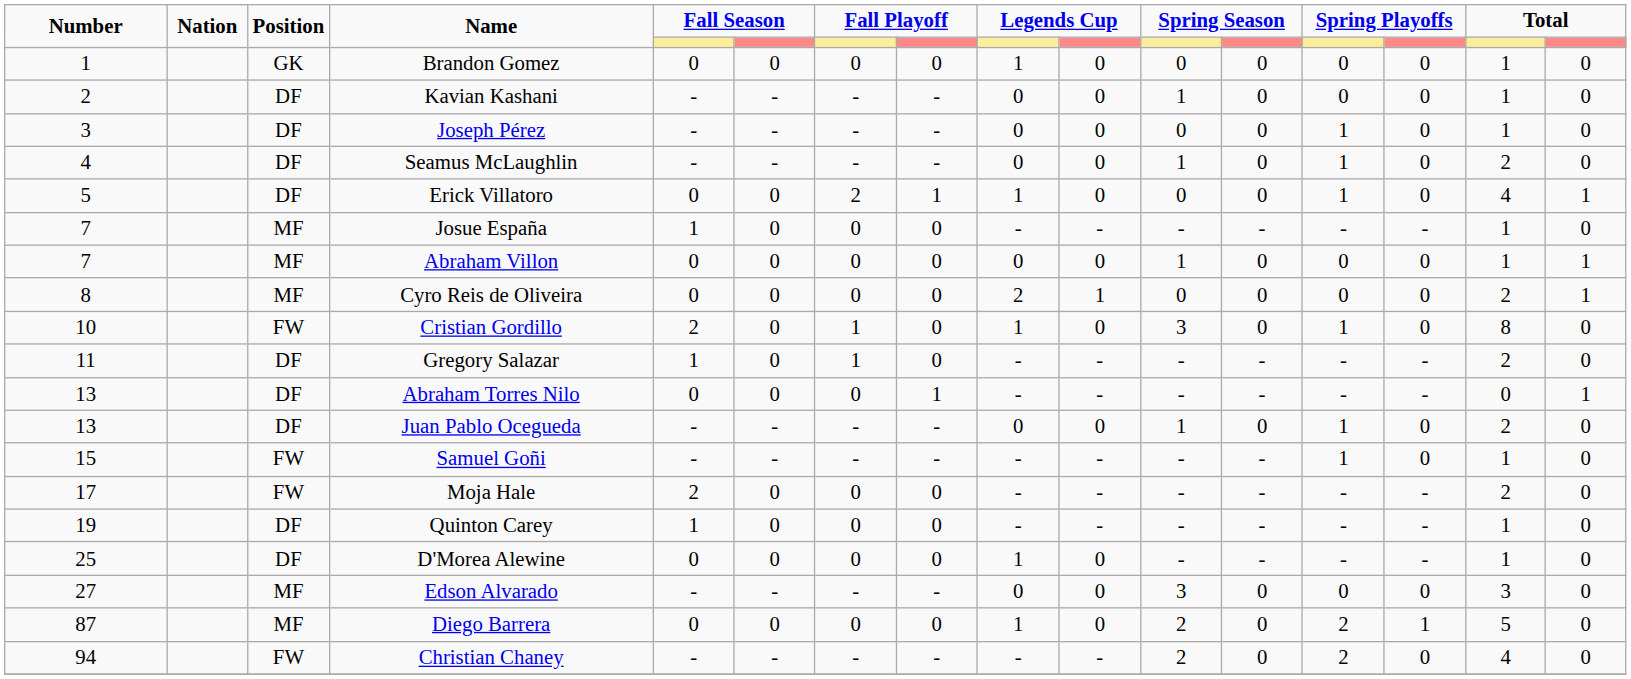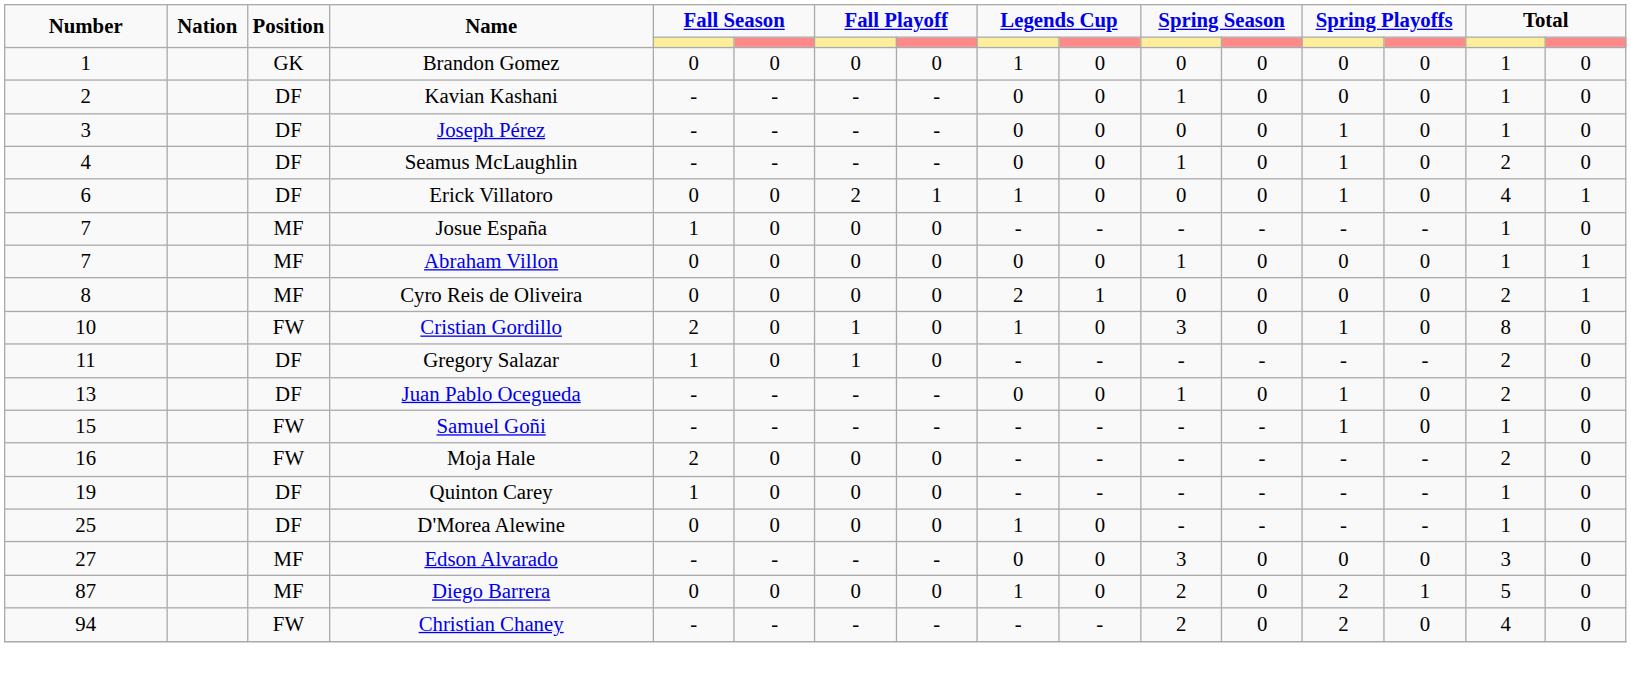 <table class="wikitable" style="text-align:center;">
 <tr>
 <td rowspan="2"  style="width:10%; text-align:center;"><strong>Number</strong></td>
 <td rowspan="2"  style="width:5%; text-align:center;"><strong>Nation</strong></td>
 <td rowspan="2"  style="width:5%; text-align:center;"><strong>Position</strong></td>
 <td rowspan="2"  style="width:20%; text-align:center;"><strong>Name</strong></td>
 <td colspan="2" style="text-align:center;"><strong><a href='#'>Fall Season</a></strong></td>
 <td colspan="2" style="text-align:center;"><strong><a href='#'>Fall Playoff</a></strong></td>
 <td colspan="2" style="text-align:center;"><strong><a href='#'>Legends Cup</a></strong></td>
 <td colspan="2" style="text-align:center;"><strong><a href='#'>Spring Season</a></strong></td>
 <td colspan="2" style="text-align:center;"><strong><a href='#'>Spring Playoffs</a></strong></td>
 <td colspan="2" style="text-align:center;"><strong>Total</strong></td>
 </tr>
 <tr>
 <th style="width:60px; background:#fe9;"></th>
 <th style="width:60px; background:#ff8888;"></th>
 <th style="width:60px; background:#fe9;"></th>
 <th style="width:60px; background:#ff8888;"></th>
 <th style="width:60px; background:#fe9;"></th>
 <th style="width:60px; background:#ff8888;"></th>
 <th style="width:60px; background:#fe9;"></th>
 <th style="width:60px; background:#ff8888;"></th>
 <th style="width:60px; background:#fe9;"></th>
 <th style="width:60px; background:#ff8888;"></th>
 <th style="width:60px; background:#fe9;"></th>
 <th style="width:60px; background:#ff8888;"></th>
 </tr>
 <tr>
 <td>1</td>
 <td></td>
 <td>GK</td>
 <td>Brandon Gomez</td>
 <td>0</td>
 <td>0</td>
 <td>0</td>
 <td>0</td>
 <td>1</td>
 <td>0</td>
 <td>0</td>
 <td>0</td>
 <td>0</td>
 <td>0</td>
 <td>1</td>
 <td>0</td>
 </tr>
 <tr>
 <td>2</td>
 <td></td>
 <td>DF</td>
 <td>Kavian Kashani</td>
 <td>-</td>
 <td>-</td>
 <td>-</td>
 <td>-</td>
 <td>0</td>
 <td>0</td>
 <td>1</td>
 <td>0</td>
 <td>0</td>
 <td>0</td>
 <td>1</td>
 <td>0</td>
 </tr>
 <tr>
 <td>3</td>
 <td></td>
 <td>DF</td>
 <td><a href='#'>Joseph Pérez</a></td>
 <td>-</td>
 <td>-</td>
 <td>-</td>
 <td>-</td>
 <td>0</td>
 <td>0</td>
 <td>0</td>
 <td>0</td>
 <td>1</td>
 <td>0</td>
 <td>1</td>
 <td>0</td>
 </tr>
 <tr>
 <td>4</td>
 <td></td>
 <td>DF</td>
 <td>Seamus McLaughlin</td>
 <td>-</td>
 <td>-</td>
 <td>-</td>
 <td>-</td>
 <td>0</td>
 <td>0</td>
 <td>1</td>
 <td>0</td>
 <td>1</td>
 <td>0</td>
 <td>2</td>
 <td>0</td>
 </tr>
 <tr>
-<td>5</td>
+<td>6</td>
 <td></td>
 <td>DF</td>
 <td>Erick Villatoro</td>
 <td>0</td>
 <td>0</td>
 <td>2</td>
 <td>1</td>
 <td>1</td>
 <td>0</td>
 <td>0</td>
 <td>0</td>
 <td>1</td>
 <td>0</td>
 <td>4</td>
 <td>1</td>
 </tr>
 <tr>
 <td>7</td>
 <td></td>
 <td>MF</td>
 <td>Josue España</td>
 <td>1</td>
 <td>0</td>
 <td>0</td>
 <td>0</td>
 <td>-</td>
 <td>-</td>
 <td>-</td>
 <td>-</td>
 <td>-</td>
 <td>-</td>
 <td>1</td>
 <td>0</td>
 </tr>
 <tr>
 <td>7</td>
 <td></td>
 <td>MF</td>
 <td><a href='#'>Abraham Villon</a></td>
 <td>0</td>
 <td>0</td>
 <td>0</td>
 <td>0</td>
 <td>0</td>
 <td>0</td>
 <td>1</td>
 <td>0</td>
 <td>0</td>
 <td>0</td>
 <td>1</td>
 <td>1</td>
 </tr>
 <tr>
 <td>8</td>
 <td></td>
 <td>MF</td>
 <td>Cyro Reis de Oliveira</td>
 <td>0</td>
 <td>0</td>
 <td>0</td>
 <td>0</td>
 <td>2</td>
 <td>1</td>
 <td>0</td>
 <td>0</td>
 <td>0</td>
 <td>0</td>
 <td>2</td>
 <td>1</td>
 </tr>
 <tr>
 <td>10</td>
 <td></td>
 <td>FW</td>
 <td><a href='#'>Cristian Gordillo</a></td>
 <td>2</td>
 <td>0</td>
 <td>1</td>
 <td>0</td>
 <td>1</td>
 <td>0</td>
 <td>3</td>
 <td>0</td>
 <td>1</td>
 <td>0</td>
 <td>8</td>
 <td>0</td>
 </tr>
 <tr>
 <td>11</td>
 <td></td>
 <td>DF</td>
 <td>Gregory Salazar</td>
 <td>1</td>
 <td>0</td>
 <td>1</td>
 <td>0</td>
 <td>-</td>
 <td>-</td>
 <td>-</td>
 <td>-</td>
 <td>-</td>
 <td>-</td>
 <td>2</td>
 <td>0</td>
 </tr>
 <tr>
 <td>13</td>
 <td></td>
 <td>DF</td>
-<td><a href='#'>Abraham Torres Nilo</a></td>
-<td>0</td>
-<td>0</td>
-<td>0</td>
-<td>1</td>
-<td>-</td>
-<td>-</td>
-<td>-</td>
-<td>-</td>
-<td>-</td>
-<td>-</td>
-<td>0</td>
-<td>1</td>
-</tr>
-<tr>
-<td>13</td>
-<td></td>
-<td>DF</td>
 <td><a href='#'>Juan Pablo Ocegueda</a></td>
 <td>-</td>
 <td>-</td>
 <td>-</td>
 <td>-</td>
 <td>0</td>
 <td>0</td>
 <td>1</td>
 <td>0</td>
 <td>1</td>
 <td>0</td>
 <td>2</td>
 <td>0</td>
 </tr>
 <tr>
 <td>15</td>
 <td></td>
 <td>FW</td>
 <td><a href='#'>Samuel Goñi</a></td>
 <td>-</td>
 <td>-</td>
 <td>-</td>
 <td>-</td>
 <td>-</td>
 <td>-</td>
 <td>-</td>
 <td>-</td>
 <td>1</td>
 <td>0</td>
 <td>1</td>
 <td>0</td>
 </tr>
 <tr>
-<td>17</td>
+<td>16</td>
 <td></td>
 <td>FW</td>
 <td>Moja Hale</td>
 <td>2</td>
 <td>0</td>
 <td>0</td>
 <td>0</td>
 <td>-</td>
 <td>-</td>
 <td>-</td>
 <td>-</td>
 <td>-</td>
 <td>-</td>
 <td>2</td>
 <td>0</td>
 </tr>
 <tr>
 <td>19</td>
 <td></td>
 <td>DF</td>
 <td>Quinton Carey</td>
 <td>1</td>
 <td>0</td>
 <td>0</td>
 <td>0</td>
 <td>-</td>
 <td>-</td>
 <td>-</td>
 <td>-</td>
 <td>-</td>
 <td>-</td>
 <td>1</td>
 <td>0</td>
 </tr>
 <tr>
 <td>25</td>
 <td></td>
 <td>DF</td>
 <td>D'Morea Alewine</td>
 <td>0</td>
 <td>0</td>
 <td>0</td>
 <td>0</td>
 <td>1</td>
 <td>0</td>
 <td>-</td>
 <td>-</td>
 <td>-</td>
 <td>-</td>
 <td>1</td>
 <td>0</td>
 </tr>
 <tr>
 <td>27</td>
 <td></td>
 <td>MF</td>
 <td><a href='#'>Edson Alvarado</a></td>
 <td>-</td>
 <td>-</td>
 <td>-</td>
 <td>-</td>
 <td>0</td>
 <td>0</td>
 <td>3</td>
 <td>0</td>
 <td>0</td>
 <td>0</td>
 <td>3</td>
 <td>0</td>
 </tr>
 <tr>
 <td>87</td>
 <td></td>
 <td>MF</td>
 <td><a href='#'>Diego Barrera</a></td>
 <td>0</td>
 <td>0</td>
 <td>0</td>
 <td>0</td>
 <td>1</td>
 <td>0</td>
 <td>2</td>
 <td>0</td>
 <td>2</td>
 <td>1</td>
 <td>5</td>
 <td>0</td>
 </tr>
 <tr>
 <td>94</td>
 <td></td>
 <td>FW</td>
 <td><a href='#'>Christian Chaney</a></td>
 <td>-</td>
 <td>-</td>
 <td>-</td>
 <td>-</td>
 <td>-</td>
 <td>-</td>
 <td>2</td>
 <td>0</td>
 <td>2</td>
 <td>0</td>
 <td>4</td>
 <td>0</td>
 </tr>
 <tr>
 </tr>
 </table>
